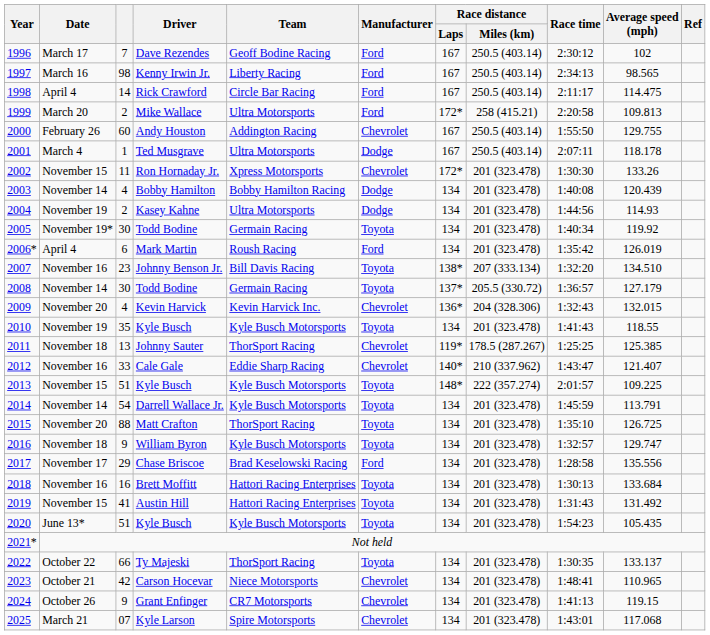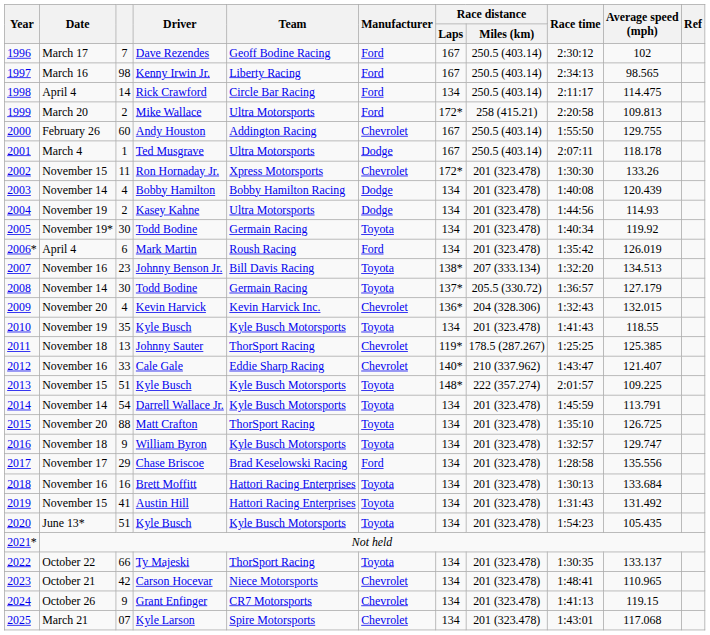 <table class="wikitable" style="font-size: 95%;">
 <tr>
 <th rowspan="2">Year</th>
 <th rowspan="2">Date</th>
 <th rowspan="2"></th>
 <th rowspan="2">Driver</th>
 <th rowspan="2">Team</th>
 <th rowspan="2">Manufacturer</th>
 <th colspan="2">Race distance</th>
 <th rowspan="2">Race time</th>
 <th rowspan="2">Average speed<br>(mph)</th>
 <th rowspan="2">Ref</th>
 </tr>
 <tr>
 <th>Laps</th>
 <th>Miles (km)</th>
 </tr>
 <tr>
 <td><a href='#'>1996</a></td>
 <td>March 17</td>
 <td align="center">7</td>
 <td><a href='#'>Dave Rezendes</a></td>
 <td><a href='#'>Geoff Bodine Racing</a></td>
 <td><a href='#'>Ford</a></td>
 <td align="center">167</td>
 <td align="center">250.5 (403.14)</td>
 <td align="center">2:30:12</td>
 <td align="center">102</td>
 <td align="center"></td>
 </tr>
 <tr>
 <td><a href='#'>1997</a></td>
 <td>March 16</td>
 <td align="center">98</td>
 <td><a href='#'>Kenny Irwin Jr.</a></td>
 <td><a href='#'>Liberty Racing</a></td>
 <td><a href='#'>Ford</a></td>
 <td align="center">167</td>
 <td align="center">250.5 (403.14)</td>
 <td align="center">2:34:13</td>
 <td align="center">98.565</td>
 <td align="center"></td>
 </tr>
 <tr>
 <td><a href='#'>1998</a></td>
 <td>April 4</td>
 <td align="center">14</td>
 <td><a href='#'>Rick Crawford</a></td>
 <td><a href='#'>Circle Bar Racing</a></td>
 <td><a href='#'>Ford</a></td>
-<td align="center">167</td>
+<td align="center">134</td>
 <td align="center">250.5 (403.14)</td>
 <td align="center">2:11:17</td>
 <td align="center">114.475</td>
 <td align="center"></td>
 </tr>
 <tr>
 <td><a href='#'>1999</a></td>
 <td>March 20</td>
 <td align="center">2</td>
 <td><a href='#'>Mike Wallace</a></td>
 <td><a href='#'>Ultra Motorsports</a></td>
 <td><a href='#'>Ford</a></td>
 <td align="center">172*</td>
 <td align="center">258 (415.21)</td>
 <td align="center">2:20:58</td>
 <td align="center">109.813</td>
 <td align="center"></td>
 </tr>
 <tr>
 <td><a href='#'>2000</a></td>
 <td>February 26</td>
 <td align="center">60</td>
 <td><a href='#'>Andy Houston</a></td>
 <td><a href='#'>Addington Racing</a></td>
 <td><a href='#'>Chevrolet</a></td>
 <td align="center">167</td>
 <td align="center">250.5 (403.14)</td>
 <td align="center">1:55:50</td>
 <td align="center">129.755</td>
 <td align="center"></td>
 </tr>
 <tr>
 <td><a href='#'>2001</a></td>
 <td>March 4</td>
 <td align="center">1</td>
 <td><a href='#'>Ted Musgrave</a></td>
 <td><a href='#'>Ultra Motorsports</a></td>
 <td><a href='#'>Dodge</a></td>
 <td align="center">167</td>
 <td align="center">250.5 (403.14)</td>
 <td align="center">2:07:11</td>
 <td align="center">118.178</td>
 <td align="center"></td>
 </tr>
 <tr>
 <td><a href='#'>2002</a></td>
 <td>November 15</td>
 <td align="center">11</td>
 <td><a href='#'>Ron Hornaday Jr.</a></td>
 <td><a href='#'>Xpress Motorsports</a></td>
 <td><a href='#'>Chevrolet</a></td>
 <td align="center">172*</td>
 <td align="center">201 (323.478)</td>
 <td align="center">1:30:30</td>
 <td align="center">133.26</td>
 <td align="center"></td>
 </tr>
 <tr>
 <td><a href='#'>2003</a></td>
 <td>November 14</td>
 <td align="center">4</td>
 <td><a href='#'>Bobby Hamilton</a></td>
 <td><a href='#'>Bobby Hamilton Racing</a></td>
 <td><a href='#'>Dodge</a></td>
 <td align="center">134</td>
 <td align="center">201 (323.478)</td>
 <td align="center">1:40:08</td>
 <td align="center">120.439</td>
 <td align="center"></td>
 </tr>
 <tr>
 <td><a href='#'>2004</a></td>
 <td>November 19</td>
 <td align="center">2</td>
 <td><a href='#'>Kasey Kahne</a></td>
 <td><a href='#'>Ultra Motorsports</a></td>
 <td><a href='#'>Dodge</a></td>
 <td align="center">134</td>
 <td align="center">201 (323.478)</td>
 <td align="center">1:44:56</td>
 <td align="center">114.93</td>
 <td align="center"></td>
 </tr>
 <tr>
 <td><a href='#'>2005</a></td>
 <td>November 19*</td>
 <td align="center">30</td>
 <td><a href='#'>Todd Bodine</a></td>
 <td><a href='#'>Germain Racing</a></td>
 <td><a href='#'>Toyota</a></td>
 <td align="center">134</td>
 <td align="center">201 (323.478)</td>
 <td align="center">1:40:34</td>
 <td align="center">119.92</td>
 <td align="center"></td>
 </tr>
 <tr>
 <td><a href='#'>2006</a>*</td>
 <td>April 4</td>
 <td align="center">6</td>
 <td><a href='#'>Mark Martin</a></td>
 <td><a href='#'>Roush Racing</a></td>
 <td><a href='#'>Ford</a></td>
 <td align="center">134</td>
 <td align="center">201 (323.478)</td>
 <td align="center">1:35:42</td>
 <td align="center">126.019</td>
 <td align="center"></td>
 </tr>
 <tr>
 <td><a href='#'>2007</a></td>
 <td>November 16</td>
 <td align="center">23</td>
 <td><a href='#'>Johnny Benson Jr.</a></td>
 <td><a href='#'>Bill Davis Racing</a></td>
 <td><a href='#'>Toyota</a></td>
 <td align="center">138*</td>
 <td align="center">207 (333.134)</td>
 <td align="center">1:32:20</td>
-<td align="center">134.510</td>
+<td align="center">134.513</td>
 <td align="center"></td>
 </tr>
 <tr>
 <td><a href='#'>2008</a></td>
 <td>November 14</td>
 <td align="center">30</td>
 <td><a href='#'>Todd Bodine</a></td>
 <td><a href='#'>Germain Racing</a></td>
 <td><a href='#'>Toyota</a></td>
 <td align="center">137*</td>
 <td align="center">205.5 (330.72)</td>
 <td align="center">1:36:57</td>
 <td align="center">127.179</td>
 <td align="center"></td>
 </tr>
 <tr>
 <td><a href='#'>2009</a></td>
 <td>November 20</td>
 <td align="center">4</td>
 <td><a href='#'>Kevin Harvick</a></td>
 <td><a href='#'>Kevin Harvick Inc.</a></td>
 <td><a href='#'>Chevrolet</a></td>
 <td align="center">136*</td>
 <td align="center">204 (328.306)</td>
 <td align="center">1:32:43</td>
 <td align="center">132.015</td>
 <td align="center"></td>
 </tr>
 <tr>
 <td><a href='#'>2010</a></td>
 <td>November 19</td>
 <td align="center">35</td>
 <td><a href='#'>Kyle Busch</a></td>
 <td><a href='#'>Kyle Busch Motorsports</a></td>
 <td><a href='#'>Toyota</a></td>
 <td align="center">134</td>
 <td align="center">201 (323.478)</td>
 <td align="center">1:41:43</td>
 <td align="center">118.55</td>
 <td align="center"></td>
 </tr>
 <tr>
 <td><a href='#'>2011</a></td>
 <td>November 18</td>
 <td align="center">13</td>
 <td><a href='#'>Johnny Sauter</a></td>
 <td><a href='#'>ThorSport Racing</a></td>
 <td><a href='#'>Chevrolet</a></td>
 <td align="center">119*</td>
 <td align="center">178.5 (287.267)</td>
 <td align="center">1:25:25</td>
 <td align="center">125.385</td>
 <td align="center"></td>
 </tr>
 <tr>
 <td><a href='#'>2012</a></td>
 <td>November 16</td>
 <td align="center">33</td>
 <td><a href='#'>Cale Gale</a></td>
 <td><a href='#'>Eddie Sharp Racing</a></td>
 <td><a href='#'>Chevrolet</a></td>
 <td align="center">140*</td>
 <td align="center">210 (337.962)</td>
 <td align="center">1:43:47</td>
 <td align="center">121.407</td>
 <td align="center"></td>
 </tr>
 <tr>
 <td><a href='#'>2013</a></td>
 <td>November 15</td>
 <td align="center">51</td>
 <td><a href='#'>Kyle Busch</a></td>
 <td><a href='#'>Kyle Busch Motorsports</a></td>
 <td><a href='#'>Toyota</a></td>
 <td align="center">148*</td>
 <td align="center">222 (357.274)</td>
 <td align="center">2:01:57</td>
 <td align="center">109.225</td>
 <td align="center"></td>
 </tr>
 <tr>
 <td><a href='#'>2014</a></td>
 <td>November 14</td>
 <td align="center">54</td>
 <td><a href='#'>Darrell Wallace Jr.</a></td>
 <td><a href='#'>Kyle Busch Motorsports</a></td>
 <td><a href='#'>Toyota</a></td>
 <td align="center">134</td>
 <td align="center">201 (323.478)</td>
 <td align="center">1:45:59</td>
 <td align="center">113.791</td>
 <td align="center"></td>
 </tr>
 <tr>
 <td><a href='#'>2015</a></td>
 <td>November 20</td>
 <td align="center">88</td>
 <td><a href='#'>Matt Crafton</a></td>
 <td><a href='#'>ThorSport Racing</a></td>
 <td><a href='#'>Toyota</a></td>
 <td align="center">134</td>
 <td align="center">201 (323.478)</td>
 <td align="center">1:35:10</td>
 <td align="center">126.725</td>
 <td align="center"></td>
 </tr>
 <tr>
 <td><a href='#'>2016</a></td>
 <td>November 18</td>
 <td align="center">9</td>
 <td><a href='#'>William Byron</a></td>
 <td><a href='#'>Kyle Busch Motorsports</a></td>
 <td><a href='#'>Toyota</a></td>
 <td align="center">134</td>
 <td align="center">201 (323.478)</td>
 <td align="center">1:32:57</td>
 <td align="center">129.747</td>
 <td align="center"></td>
 </tr>
 <tr>
 <td><a href='#'>2017</a></td>
 <td>November 17</td>
 <td align="center">29</td>
 <td><a href='#'>Chase Briscoe</a></td>
 <td><a href='#'>Brad Keselowski Racing</a></td>
 <td><a href='#'>Ford</a></td>
 <td align="center">134</td>
 <td align="center">201 (323.478)</td>
 <td align="center">1:28:58</td>
 <td align="center">135.556</td>
 <td align="center"></td>
 </tr>
 <tr>
 <td><a href='#'>2018</a></td>
 <td>November 16</td>
 <td align="center">16</td>
 <td><a href='#'>Brett Moffitt</a></td>
 <td><a href='#'>Hattori Racing Enterprises</a></td>
 <td><a href='#'>Toyota</a></td>
 <td align="center">134</td>
 <td align="center">201 (323.478)</td>
 <td align="center">1:30:13</td>
 <td align="center">133.684</td>
 <td align="center"></td>
 </tr>
 <tr>
 <td><a href='#'>2019</a></td>
 <td>November 15</td>
 <td align="center">41</td>
 <td><a href='#'>Austin Hill</a></td>
 <td><a href='#'>Hattori Racing Enterprises</a></td>
 <td><a href='#'>Toyota</a></td>
 <td align="center">134</td>
 <td align="center">201 (323.478)</td>
 <td align="center">1:31:43</td>
 <td align="center">131.492</td>
 <td align="center"></td>
 </tr>
 <tr>
 <td><a href='#'>2020</a></td>
 <td>June 13*</td>
 <td align="center">51</td>
 <td><a href='#'>Kyle Busch</a></td>
 <td><a href='#'>Kyle Busch Motorsports</a></td>
 <td><a href='#'>Toyota</a></td>
 <td align="center">134</td>
 <td align="center">201 (323.478)</td>
 <td align="center">1:54:23</td>
 <td align="center">105.435</td>
 <td align="center"></td>
 </tr>
 <tr>
 <td><a href='#'>2021</a>*</td>
 <td colspan=10 align=center><em>Not held</em></td>
 </tr>
 <tr>
 <td><a href='#'>2022</a></td>
 <td>October 22</td>
 <td align="center">66</td>
 <td><a href='#'>Ty Majeski</a></td>
 <td><a href='#'>ThorSport Racing</a></td>
 <td><a href='#'>Toyota</a></td>
 <td align="center">134</td>
 <td align="center">201 (323.478)</td>
 <td align="center">1:30:35</td>
 <td align="center">133.137</td>
 <td align="center"></td>
 </tr>
 <tr>
 <td><a href='#'>2023</a></td>
 <td>October 21</td>
 <td align="center">42</td>
 <td><a href='#'>Carson Hocevar</a></td>
 <td><a href='#'>Niece Motorsports</a></td>
 <td><a href='#'>Chevrolet</a></td>
 <td align="center">134</td>
 <td align="center">201 (323.478)</td>
 <td align="center">1:48:41</td>
 <td align="center">110.965</td>
 <td align="center"></td>
 </tr>
 <tr>
 <td><a href='#'>2024</a></td>
 <td>October 26</td>
 <td align="center">9</td>
 <td><a href='#'>Grant Enfinger</a></td>
 <td><a href='#'>CR7 Motorsports</a></td>
 <td><a href='#'>Chevrolet</a></td>
 <td align="center">134</td>
 <td align="center">201 (323.478)</td>
 <td align="center">1:41:13</td>
 <td align="center">119.15</td>
 <td align="center"></td>
 </tr>
 <tr>
 <td><a href='#'>2025</a></td>
 <td>March 21</td>
 <td align="center">07</td>
 <td><a href='#'>Kyle Larson</a></td>
 <td><a href='#'>Spire Motorsports</a></td>
 <td><a href='#'>Chevrolet</a></td>
 <td align="center">134</td>
 <td align="center">201 (323.478)</td>
 <td align="center">1:43:01</td>
 <td align="center">117.068</td>
 <td align="center"></td>
 </tr>
 </table>
